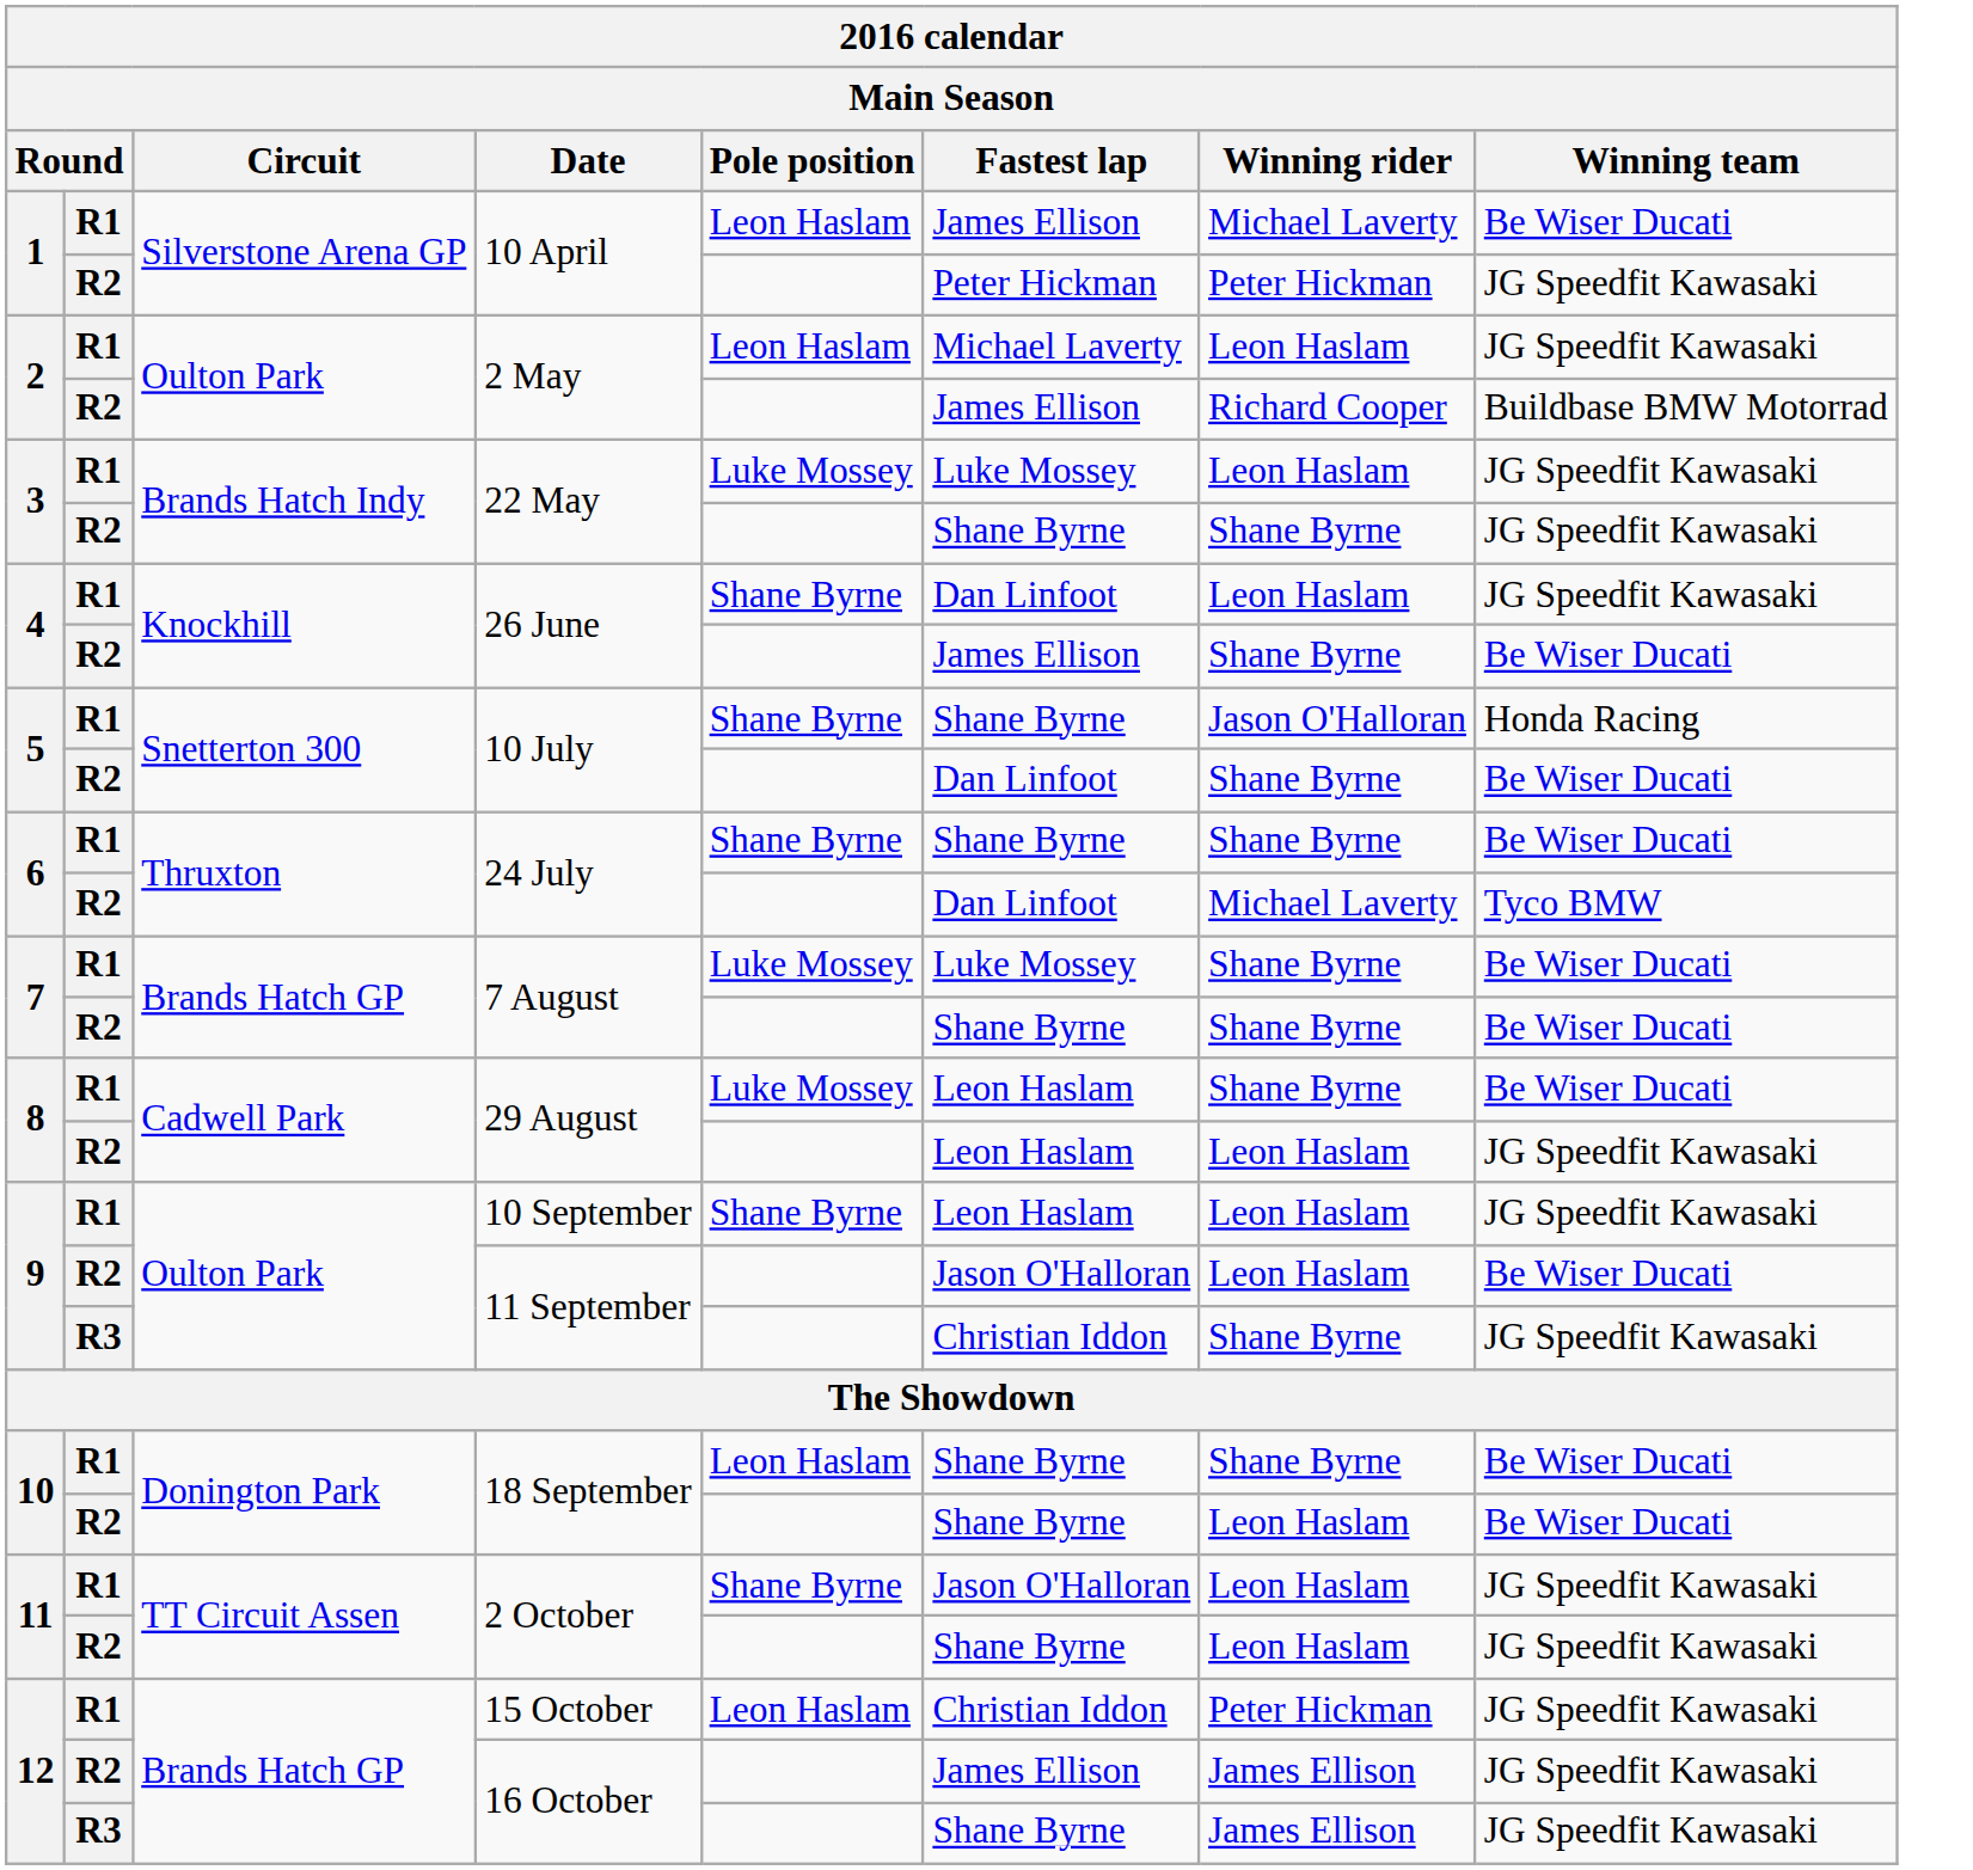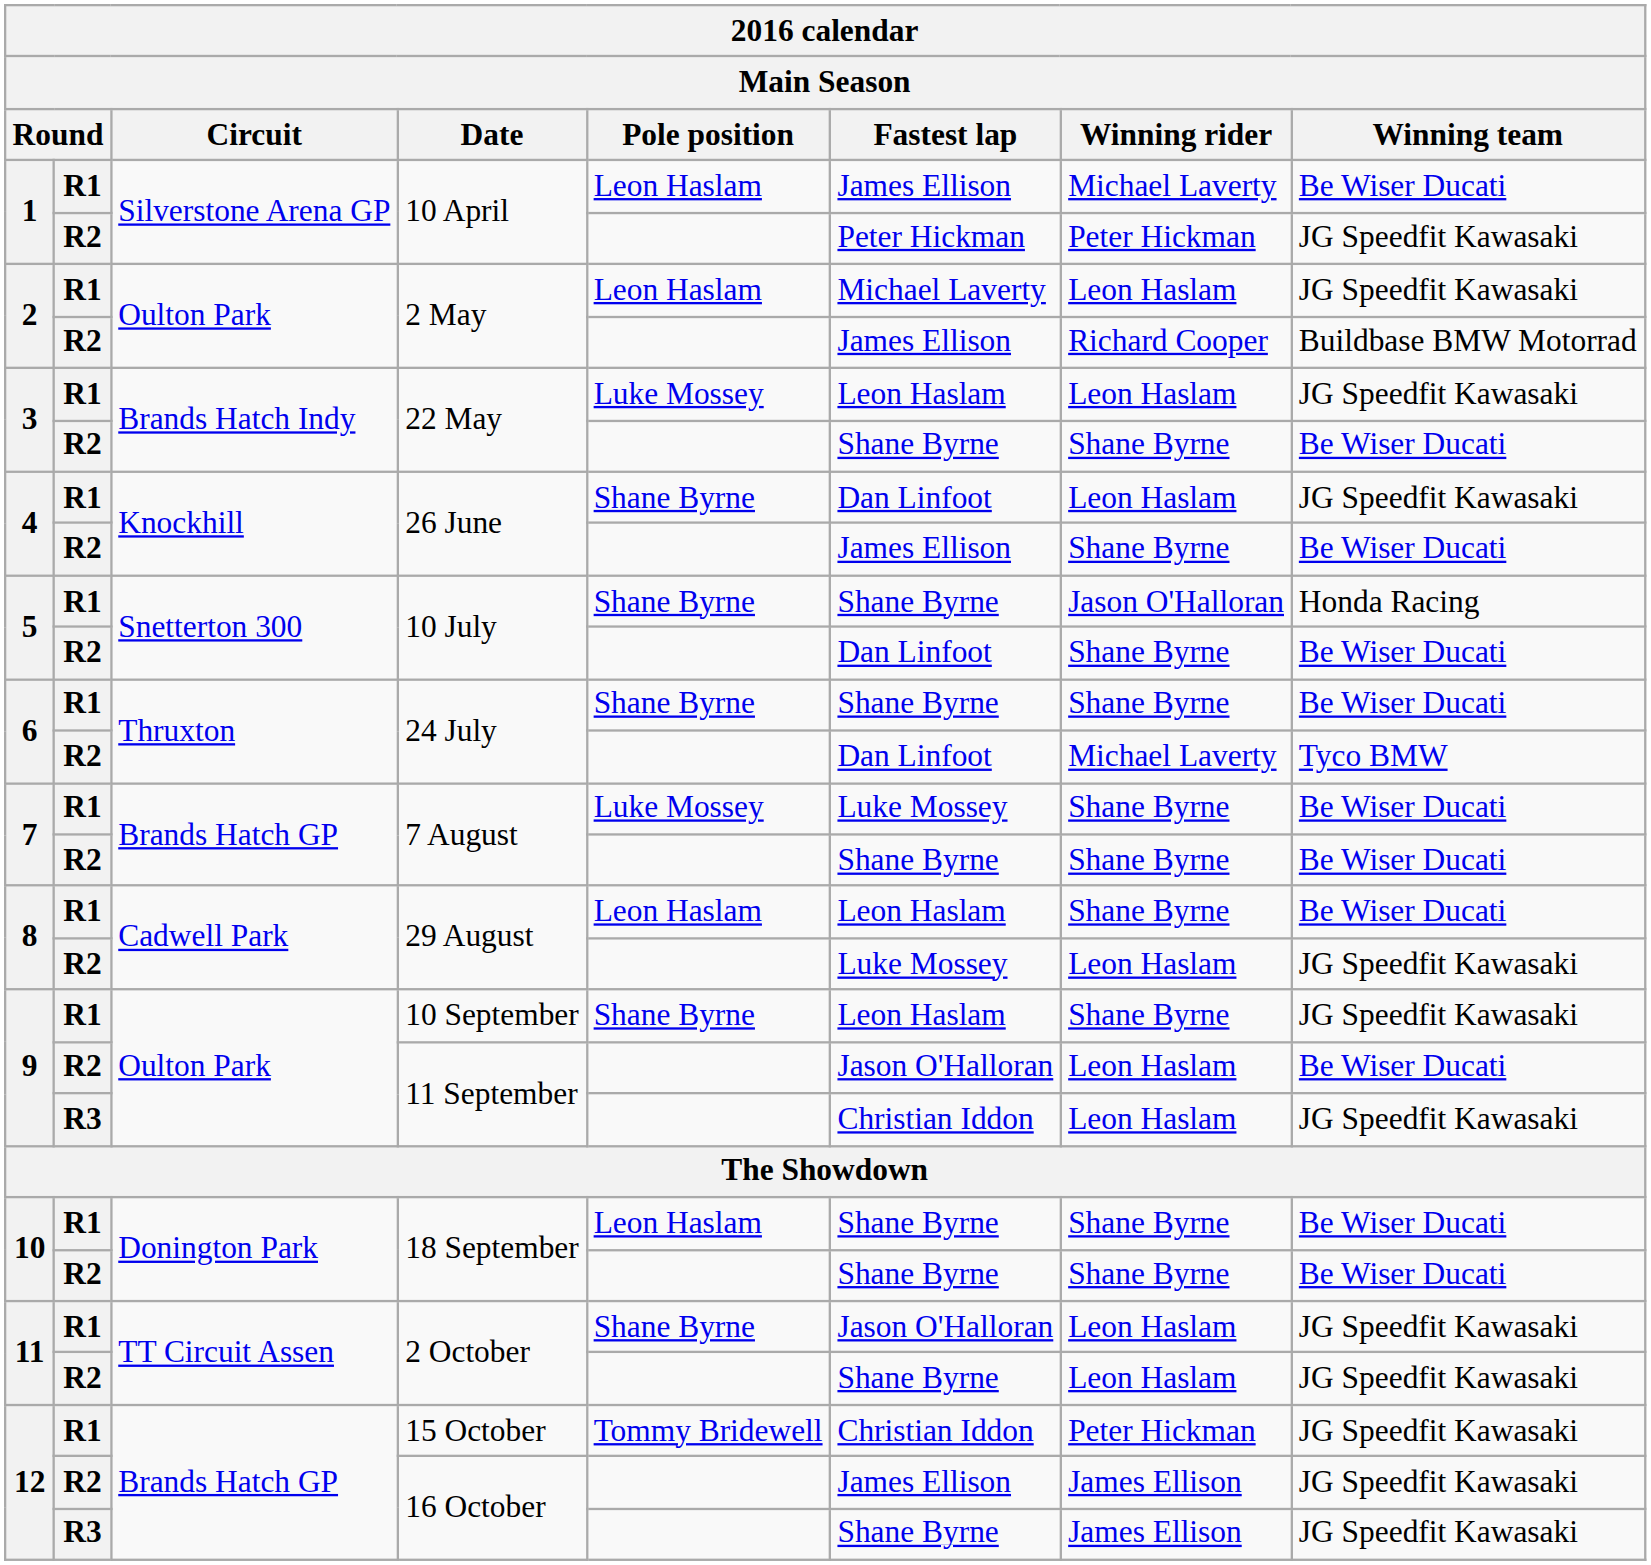 <table class="wikitable" style="font-size: 85%">
 <tr>
 <th colspan=8>2016 calendar</th>
 </tr>
 <tr>
 <th colspan=8>Main Season</th>
 </tr>
 <tr>
 <th colspan=2>Round</th>
 <th>Circuit</th>
 <th>Date</th>
 <th>Pole position</th>
 <th>Fastest lap</th>
 <th>Winning rider</th>
 <th>Winning team</th>
 </tr>
 <tr>
 <th rowspan=2>1</th>
 <th>R1</th>
 <td rowspan=2> <a href='#'>Silverstone Arena GP</a></td>
 <td rowspan=2>10 April</td>
 <td> <a href='#'>Leon Haslam</a></td>
 <td> <a href='#'>James Ellison</a></td>
 <td> <a href='#'>Michael Laverty</a></td>
 <td><a href='#'>Be Wiser Ducati</a></td>
 </tr>
 <tr>
 <th>R2</th>
 <td></td>
 <td> <a href='#'>Peter Hickman</a></td>
 <td> <a href='#'>Peter Hickman</a></td>
 <td>JG Speedfit Kawasaki</td>
 </tr>
 <tr>
 <th rowspan=2>2</th>
 <th>R1</th>
 <td rowspan=2> <a href='#'>Oulton Park</a></td>
 <td rowspan=2>2 May</td>
 <td> <a href='#'>Leon Haslam</a></td>
 <td> <a href='#'>Michael Laverty</a></td>
 <td> <a href='#'>Leon Haslam</a></td>
 <td>JG Speedfit Kawasaki</td>
 </tr>
 <tr>
 <th>R2</th>
 <td></td>
 <td> <a href='#'>James Ellison</a></td>
 <td> <a href='#'>Richard Cooper</a></td>
 <td>Buildbase BMW Motorrad</td>
 </tr>
 <tr>
 <th rowspan=2>3</th>
 <th>R1</th>
 <td rowspan=2> <a href='#'>Brands Hatch Indy</a></td>
 <td rowspan=2>22 May</td>
 <td> <a href='#'>Luke Mossey</a></td>
-<td> <a href='#'>Luke Mossey</a></td>
+<td> <a href='#'>Leon Haslam</a></td>
 <td> <a href='#'>Leon Haslam</a></td>
 <td>JG Speedfit Kawasaki</td>
 </tr>
 <tr>
 <th>R2</th>
 <td></td>
 <td> <a href='#'>Shane Byrne</a></td>
 <td> <a href='#'>Shane Byrne</a></td>
-<td>JG Speedfit Kawasaki</td>
+<td><a href='#'>Be Wiser Ducati</a></td>
 </tr>
 <tr>
 <th rowspan=2>4</th>
 <th>R1</th>
 <td rowspan=2> <a href='#'>Knockhill</a></td>
 <td rowspan=2>26 June</td>
 <td> <a href='#'>Shane Byrne</a></td>
 <td> <a href='#'>Dan Linfoot</a></td>
 <td> <a href='#'>Leon Haslam</a></td>
 <td>JG Speedfit Kawasaki</td>
 </tr>
 <tr>
 <th>R2</th>
 <td></td>
 <td> <a href='#'>James Ellison</a></td>
 <td> <a href='#'>Shane Byrne</a></td>
 <td><a href='#'>Be Wiser Ducati</a></td>
 </tr>
 <tr>
 <th rowspan=2>5</th>
 <th>R1</th>
 <td rowspan=2> <a href='#'>Snetterton 300</a></td>
 <td rowspan=2>10 July</td>
 <td> <a href='#'>Shane Byrne</a></td>
 <td> <a href='#'>Shane Byrne</a></td>
 <td> <a href='#'>Jason O'Halloran</a></td>
 <td>Honda Racing</td>
 </tr>
 <tr>
 <th>R2</th>
 <td></td>
 <td> <a href='#'>Dan Linfoot</a></td>
 <td> <a href='#'>Shane Byrne</a></td>
 <td><a href='#'>Be Wiser Ducati</a></td>
 </tr>
 <tr>
 <th rowspan=2>6</th>
 <th>R1</th>
 <td rowspan=2> <a href='#'>Thruxton</a></td>
 <td rowspan=2>24 July</td>
 <td> <a href='#'>Shane Byrne</a></td>
 <td> <a href='#'>Shane Byrne</a></td>
 <td> <a href='#'>Shane Byrne</a></td>
 <td><a href='#'>Be Wiser Ducati</a></td>
 </tr>
 <tr>
 <th>R2</th>
 <td></td>
 <td> <a href='#'>Dan Linfoot</a></td>
 <td> <a href='#'>Michael Laverty</a></td>
 <td><a href='#'>Tyco BMW</a></td>
 </tr>
 <tr>
 <th rowspan=2>7</th>
 <th>R1</th>
 <td rowspan=2> <a href='#'>Brands Hatch GP</a></td>
 <td rowspan=2>7 August</td>
 <td> <a href='#'>Luke Mossey</a></td>
 <td> <a href='#'>Luke Mossey</a></td>
 <td> <a href='#'>Shane Byrne</a></td>
 <td><a href='#'>Be Wiser Ducati</a></td>
 </tr>
 <tr>
 <th>R2</th>
 <td></td>
 <td> <a href='#'>Shane Byrne</a></td>
 <td> <a href='#'>Shane Byrne</a></td>
 <td><a href='#'>Be Wiser Ducati</a></td>
 </tr>
 <tr>
 <th rowspan=2>8</th>
 <th>R1</th>
 <td rowspan=2> <a href='#'>Cadwell Park</a></td>
 <td rowspan=2>29 August</td>
-<td> <a href='#'>Luke Mossey</a></td>
+<td> <a href='#'>Leon Haslam</a></td>
 <td> <a href='#'>Leon Haslam</a></td>
 <td> <a href='#'>Shane Byrne</a></td>
 <td><a href='#'>Be Wiser Ducati</a></td>
 </tr>
 <tr>
 <th>R2</th>
 <td></td>
-<td> <a href='#'>Leon Haslam</a></td>
+<td> <a href='#'>Luke Mossey</a></td>
 <td> <a href='#'>Leon Haslam</a></td>
 <td>JG Speedfit Kawasaki</td>
 </tr>
 <tr>
 <th rowspan=3>9</th>
 <th>R1</th>
 <td rowspan=3> <a href='#'>Oulton Park</a></td>
 <td>10 September</td>
 <td> <a href='#'>Shane Byrne</a></td>
 <td> <a href='#'>Leon Haslam</a></td>
-<td> <a href='#'>Leon Haslam</a></td>
+<td> <a href='#'>Shane Byrne</a></td>
 <td>JG Speedfit Kawasaki</td>
 </tr>
 <tr>
 <th>R2</th>
 <td rowspan=2>11 September</td>
 <td></td>
 <td> <a href='#'>Jason O'Halloran</a></td>
 <td> <a href='#'>Leon Haslam</a></td>
 <td><a href='#'>Be Wiser Ducati</a></td>
 </tr>
 <tr>
 <th>R3</th>
 <td></td>
 <td> <a href='#'>Christian Iddon</a></td>
-<td> <a href='#'>Shane Byrne</a></td>
+<td> <a href='#'>Leon Haslam</a></td>
 <td>JG Speedfit Kawasaki</td>
 </tr>
 <tr>
 <th colspan=8>The Showdown</th>
 </tr>
 <tr>
 <th rowspan=2>10</th>
 <th>R1</th>
 <td rowspan=2> <a href='#'>Donington Park</a></td>
 <td rowspan=2>18 September</td>
 <td> <a href='#'>Leon Haslam</a></td>
 <td> <a href='#'>Shane Byrne</a></td>
 <td> <a href='#'>Shane Byrne</a></td>
 <td><a href='#'>Be Wiser Ducati</a></td>
 </tr>
 <tr>
 <th>R2</th>
 <td></td>
 <td> <a href='#'>Shane Byrne</a></td>
-<td> <a href='#'>Leon Haslam</a></td>
+<td> <a href='#'>Shane Byrne</a></td>
 <td><a href='#'>Be Wiser Ducati</a></td>
 </tr>
 <tr>
 <th rowspan=2>11</th>
 <th>R1</th>
 <td rowspan=2> <a href='#'>TT Circuit Assen</a></td>
 <td rowspan=2>2 October</td>
 <td> <a href='#'>Shane Byrne</a></td>
 <td> <a href='#'>Jason O'Halloran</a></td>
 <td> <a href='#'>Leon Haslam</a></td>
 <td>JG Speedfit Kawasaki</td>
 </tr>
 <tr>
 <th>R2</th>
 <td></td>
 <td> <a href='#'>Shane Byrne</a></td>
 <td> <a href='#'>Leon Haslam</a></td>
 <td>JG Speedfit Kawasaki</td>
 </tr>
 <tr>
 <th rowspan=3>12</th>
 <th>R1</th>
 <td rowspan=3> <a href='#'>Brands Hatch GP</a></td>
 <td>15 October</td>
-<td> <a href='#'>Leon Haslam</a></td>
+<td> <a href='#'>Tommy Bridewell</a></td>
 <td> <a href='#'>Christian Iddon</a></td>
 <td> <a href='#'>Peter Hickman</a></td>
 <td>JG Speedfit Kawasaki</td>
 </tr>
 <tr>
 <th>R2</th>
 <td rowspan=2>16 October</td>
 <td></td>
 <td> <a href='#'>James Ellison</a></td>
 <td> <a href='#'>James Ellison</a></td>
 <td>JG Speedfit Kawasaki</td>
 </tr>
 <tr>
 <th>R3</th>
 <td></td>
 <td> <a href='#'>Shane Byrne</a></td>
 <td> <a href='#'>James Ellison</a></td>
 <td>JG Speedfit Kawasaki</td>
 </tr>
 </table>
